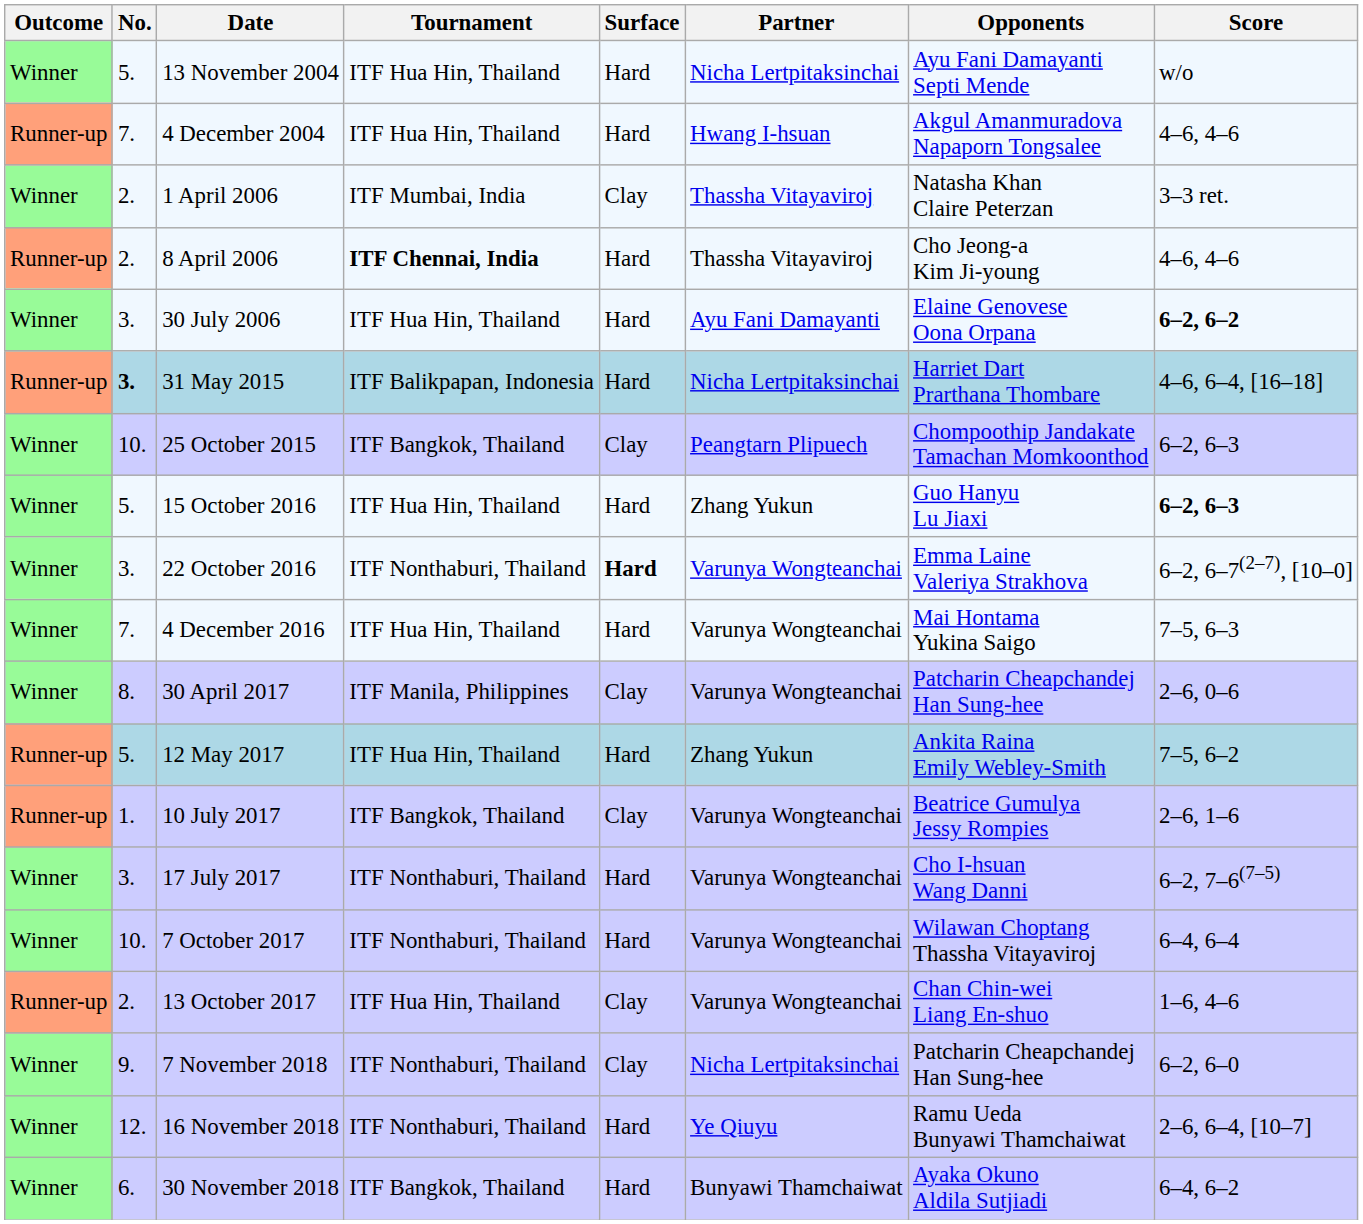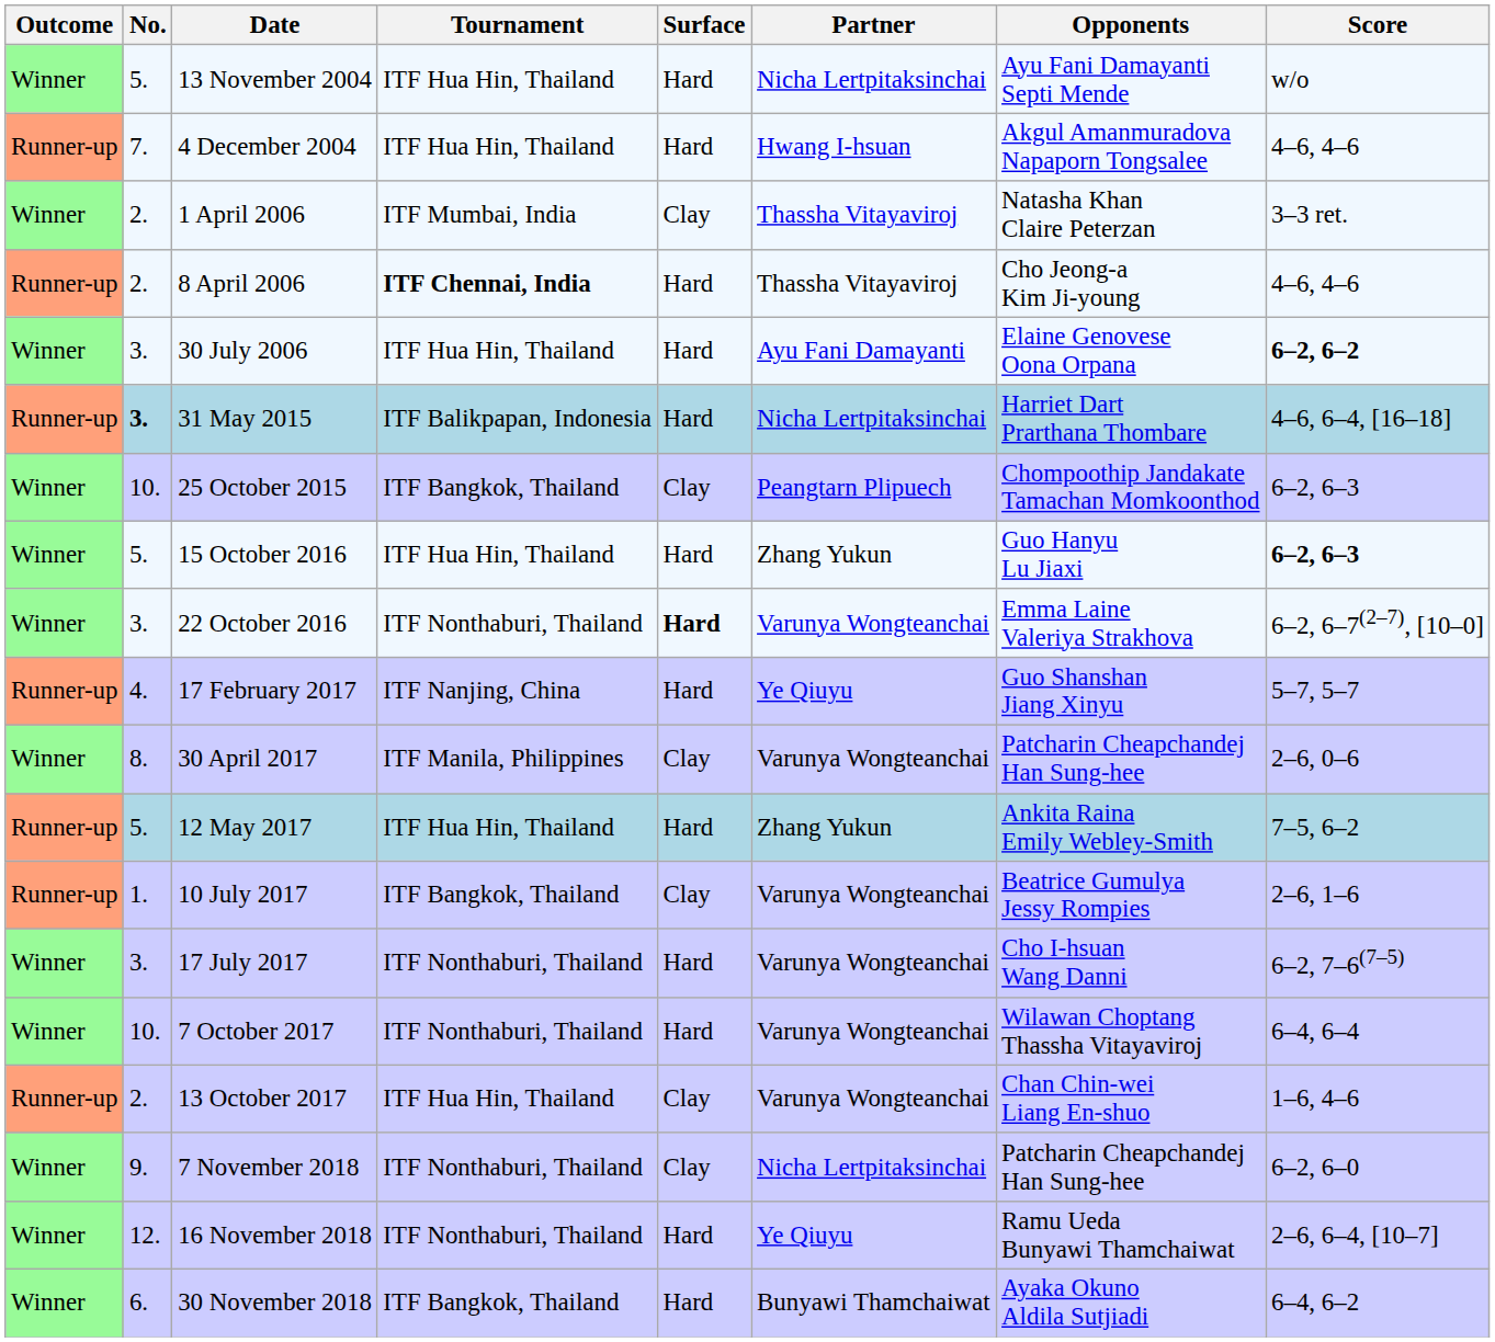 <table class="sortable wikitable">
 <tr>
 <th>Outcome</th>
 <th>No.</th>
 <th>Date</th>
 <th>Tournament</th>
 <th>Surface</th>
 <th>Partner</th>
 <th>Opponents</th>
 <th class="unsortable">Score</th>
 </tr>
 <tr style="background:#f0f8ff;">
 <td style="background:#98fb98;">Winner</td>
 <td>5.</td>
 <td>13 November 2004</td>
 <td>ITF Hua Hin, Thailand</td>
 <td>Hard</td>
 <td> <a href='#'>Nicha Lertpitaksinchai</a></td>
 <td> <a href='#'>Ayu Fani Damayanti</a> <br>  <a href='#'>Septi Mende</a></td>
 <td>w/o</td>
 </tr>
 <tr style="background:#f0f8ff;">
 <td style="background:#ffa07a;">Runner-up</td>
 <td>7.</td>
 <td>4 December 2004</td>
 <td>ITF Hua Hin, Thailand</td>
 <td>Hard</td>
 <td> <a href='#'>Hwang I-hsuan</a></td>
 <td> <a href='#'>Akgul Amanmuradova</a> <br>  <a href='#'>Napaporn Tongsalee</a></td>
 <td>4–6, 4–6</td>
 </tr>
 <tr style="background:#f0f8ff;">
 <td style="background:#98fb98;">Winner</td>
 <td>2.</td>
 <td>1 April 2006</td>
 <td>ITF Mumbai, India</td>
 <td>Clay</td>
 <td> <a href='#'>Thassha Vitayaviroj</a></td>
 <td> Natasha Khan  <br>  Claire Peterzan</td>
 <td>3–3 ret.</td>
 </tr>
 <tr style="background:#f0f8ff;">
 <td style="background:#ffa07a;">Runner-up</td>
 <td>2.</td>
 <td>8 April 2006</td>
 <td><strong>ITF Chennai, India</strong></td>
 <td>Hard</td>
 <td> Thassha Vitayaviroj</td>
 <td> Cho Jeong-a <br>  Kim Ji-young</td>
 <td>4–6, 4–6</td>
 </tr>
 <tr style="background:#f0f8ff;">
 <td style="background:#98fb98;">Winner</td>
 <td>3.</td>
 <td>30 July 2006</td>
 <td>ITF Hua Hin, Thailand</td>
 <td>Hard</td>
 <td> <a href='#'>Ayu Fani Damayanti</a></td>
 <td> <a href='#'>Elaine Genovese</a> <br>  <a href='#'>Oona Orpana</a></td>
 <td><strong>6–2, 6–2</strong></td>
 </tr>
 <tr style="background:lightblue;">
 <td style="background:#ffa07a;">Runner-up</td>
 <td><strong>3.</strong></td>
 <td>31 May 2015</td>
 <td>ITF Balikpapan, Indonesia</td>
 <td>Hard</td>
 <td> <a href='#'>Nicha Lertpitaksinchai</a></td>
 <td> <a href='#'>Harriet Dart</a> <br>  <a href='#'>Prarthana Thombare</a></td>
 <td>4–6, 6–4, [16–18]</td>
 </tr>
 <tr style="background:#ccccff;">
 <td style="background:#98fb98;">Winner</td>
 <td>10.</td>
 <td>25 October 2015</td>
 <td>ITF Bangkok, Thailand</td>
 <td>Clay</td>
 <td> <a href='#'>Peangtarn Plipuech</a></td>
 <td> <a href='#'>Chompoothip Jandakate</a> <br>  <a href='#'>Tamachan Momkoonthod</a></td>
 <td>6–2, 6–3</td>
 </tr>
 <tr style="background:#f0f8ff;">
 <td style="background:#98fb98;">Winner</td>
 <td>5.</td>
 <td>15 October 2016</td>
 <td>ITF Hua Hin, Thailand</td>
 <td>Hard</td>
 <td> Zhang Yukun</td>
 <td> <a href='#'>Guo Hanyu</a> <br>  <a href='#'>Lu Jiaxi</a></td>
 <td><strong>6–2, 6–3</strong></td>
 </tr>
 <tr style="background:#f0f8ff;">
 <td style="background:#98fb98;">Winner</td>
 <td>3.</td>
 <td>22 October 2016</td>
 <td>ITF Nonthaburi, Thailand</td>
 <td><strong>Hard</strong></td>
 <td> <a href='#'>Varunya Wongteanchai</a></td>
 <td> <a href='#'>Emma Laine</a> <br>  <a href='#'>Valeriya Strakhova</a></td>
 <td>6–2, 6–7<sup>(2–7)</sup>, [10–0]</td>
 </tr>
-<tr style="background:#f0f8ff;">
-<td style="background:#98fb98;">Winner</td>
-<td>7.</td>
-<td>4 December 2016</td>
-<td>ITF Hua Hin, Thailand</td>
+<tr style="background:#ccccff;">
+<td style="background:#ffa07a;">Runner-up</td>
+<td>4.</td>
+<td>17 February 2017</td>
+<td>ITF Nanjing, China</td>
 <td>Hard</td>
-<td> Varunya Wongteanchai</td>
-<td> <a href='#'>Mai Hontama</a> <br>  Yukina Saigo</td>
-<td>7–5, 6–3</td>
+<td> <a href='#'>Ye Qiuyu</a></td>
+<td> <a href='#'>Guo Shanshan</a> <br>  <a href='#'>Jiang Xinyu</a></td>
+<td>5–7, 5–7</td>
 </tr>
 <tr style="background:#ccccff;">
 <td style="background:#98fb98;">Winner</td>
 <td>8.</td>
 <td>30 April 2017</td>
 <td>ITF Manila, Philippines</td>
 <td>Clay</td>
 <td> Varunya Wongteanchai</td>
 <td> <a href='#'>Patcharin Cheapchandej</a> <br>  <a href='#'>Han Sung-hee</a></td>
 <td>2–6, 0–6</td>
 </tr>
 <tr style="background:lightblue;">
 <td style="background:#ffa07a;">Runner-up</td>
 <td>5.</td>
 <td>12 May 2017</td>
 <td>ITF Hua Hin, Thailand</td>
 <td>Hard</td>
 <td> Zhang Yukun</td>
 <td> <a href='#'>Ankita Raina</a> <br>  <a href='#'>Emily Webley-Smith</a></td>
 <td>7–5, 6–2</td>
 </tr>
 <tr style="background:#ccccff;">
 <td style="background:#ffa07a;">Runner-up</td>
 <td>1.</td>
 <td>10 July 2017</td>
 <td>ITF Bangkok, Thailand</td>
 <td>Clay</td>
 <td> Varunya Wongteanchai</td>
 <td> <a href='#'>Beatrice Gumulya</a> <br>  <a href='#'>Jessy Rompies</a></td>
 <td>2–6, 1–6</td>
 </tr>
 <tr style="background:#ccccff;">
 <td style="background:#98fb98;">Winner</td>
 <td>3.</td>
 <td>17 July 2017</td>
 <td>ITF Nonthaburi, Thailand</td>
 <td>Hard</td>
 <td> Varunya Wongteanchai</td>
 <td> <a href='#'>Cho I-hsuan</a> <br>  <a href='#'>Wang Danni</a></td>
 <td>6–2, 7–6<sup>(7–5)</sup></td>
 </tr>
 <tr style="background:#ccccff;">
 <td style="background:#98fb98;">Winner</td>
 <td>10.</td>
 <td>7 October 2017</td>
 <td>ITF Nonthaburi, Thailand</td>
 <td>Hard</td>
 <td> Varunya Wongteanchai</td>
 <td> <a href='#'>Wilawan Choptang</a> <br>  Thassha Vitayaviroj</td>
 <td>6–4, 6–4</td>
 </tr>
 <tr style="background:#ccccff;">
 <td style="background:#ffa07a;">Runner-up</td>
 <td>2.</td>
 <td>13 October 2017</td>
 <td>ITF Hua Hin, Thailand</td>
 <td>Clay</td>
 <td> Varunya Wongteanchai</td>
 <td> <a href='#'>Chan Chin-wei</a> <br>  <a href='#'>Liang En-shuo</a></td>
 <td>1–6, 4–6</td>
 </tr>
 <tr style="background:#ccccff;">
 <td style="background:#98fb98;">Winner</td>
 <td>9.</td>
 <td>7 November 2018</td>
 <td>ITF Nonthaburi, Thailand</td>
 <td>Clay</td>
 <td> <a href='#'>Nicha Lertpitaksinchai</a></td>
 <td> Patcharin Cheapchandej <br>  Han Sung-hee</td>
 <td>6–2, 6–0</td>
 </tr>
 <tr style="background:#ccccff;">
 <td style="background:#98fb98;">Winner</td>
 <td>12.</td>
 <td>16 November 2018</td>
 <td>ITF Nonthaburi, Thailand</td>
 <td>Hard</td>
 <td> <a href='#'>Ye Qiuyu</a></td>
 <td> Ramu Ueda <br>  Bunyawi Thamchaiwat</td>
 <td>2–6, 6–4, [10–7]</td>
 </tr>
 <tr style="background:#ccccff;">
 <td style="background:#98fb98;">Winner</td>
 <td>6.</td>
 <td>30 November 2018</td>
 <td>ITF Bangkok, Thailand</td>
 <td>Hard</td>
 <td> Bunyawi Thamchaiwat</td>
 <td> <a href='#'>Ayaka Okuno</a> <br>  <a href='#'>Aldila Sutjiadi</a></td>
 <td>6–4, 6–2</td>
 </tr>
 </table>
